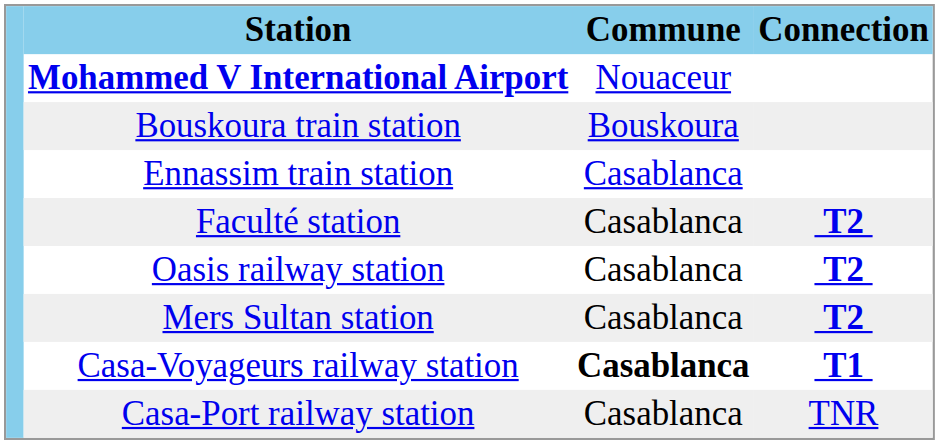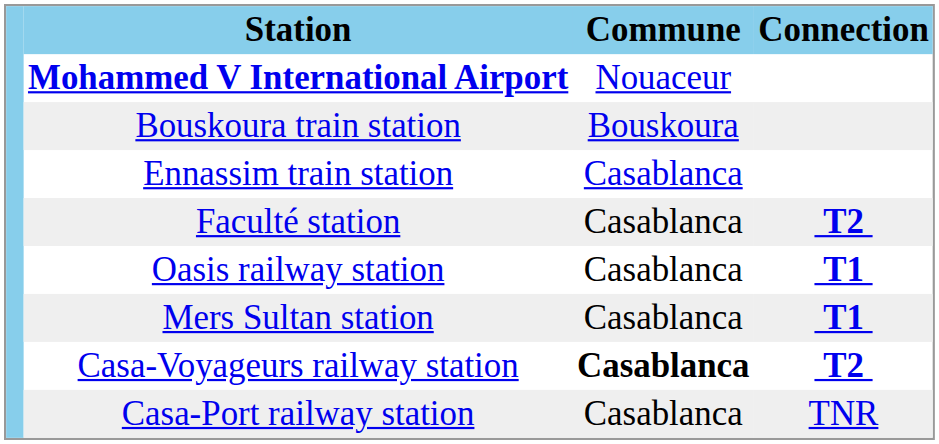 <table cellspacing=0 cellpadding=2 border="0" style="border: 1px solid #999; background-color:#ffffff; text-align: center">
 <tr bgcolor=#87CEEB>
 <th rowspan="9"> </th>
 <th>Station</th>
 <th>Commune</th>
 <th>Connection</th>
 </tr>
 <tr>
 <td><strong><a href='#'>Mohammed V International Airport</a></strong></td>
 <td><a href='#'>Nouaceur</a></td>
 <td></td>
 </tr>
 <tr bgcolor="#efefef">
 <td><a href='#'>Bouskoura train station</a></td>
 <td><a href='#'>Bouskoura</a></td>
 <td align=left></td>
 </tr>
 <tr>
 <td><a href='#'>Ennassim train station</a></td>
 <td><a href='#'>Casablanca</a></td>
 <td></td>
 </tr>
 <tr bgcolor="#efefef">
 <td><a href='#'>Faculté station</a></td>
 <td>Casablanca</td>
 <td><a href='#'><span><strong> T2 </strong></span></a></td>
 </tr>
 <tr>
 <td><a href='#'>Oasis railway station</a></td>
 <td>Casablanca</td>
-<td><a href='#'><span><strong> T2 </strong></span></a></td>
+<td><a href='#'><span><strong> T1 </strong></span></a></td>
 </tr>
 <tr bgcolor="#efefef">
 <td><a href='#'>Mers Sultan station</a></td>
 <td>Casablanca</td>
-<td><a href='#'><span><strong> T2 </strong></span></a></td>
+<td><a href='#'><span><strong> T1 </strong></span></a></td>
 </tr>
 <tr>
 <td><a href='#'>Casa-Voyageurs railway station</a></td>
 <td><strong>Casablanca</strong></td>
-<td><a href='#'><span><strong> T1 </strong></span></a></td>
+<td><a href='#'><span><strong> T2 </strong></span></a></td>
 </tr>
 <tr bgcolor="#efefef">
 <td><a href='#'>Casa-Port railway station</a></td>
 <td>Casablanca</td>
 <td><a href='#'>TNR</a></td>
 </tr>
 </table>
